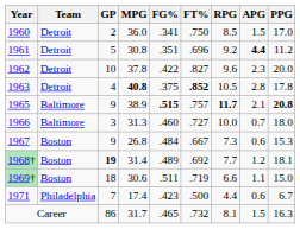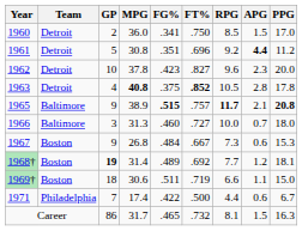 <table class="wikitable sortable" style="font-size:95%; text-align:right;">
 <tr>
 <th>Year</th>
 <th>Team</th>
 <th>GP</th>
 <th>MPG</th>
 <th>FG%</th>
 <th>FT%</th>
 <th>RPG</th>
 <th>APG</th>
 <th>PPG</th>
 </tr>
 <tr>
 <td style="text-align:left;"><a href='#'>1960</a></td>
 <td style="text-align:left;"><a href='#'>Detroit</a></td>
 <td>2</td>
 <td>36.0</td>
 <td>.341</td>
 <td>.750</td>
 <td>8.5</td>
 <td>1.5</td>
 <td>17.0</td>
 </tr>
 <tr>
 <td style="text-align:left;"><a href='#'>1961</a></td>
 <td style="text-align:left;"><a href='#'>Detroit</a></td>
 <td>5</td>
 <td>30.8</td>
 <td>.351</td>
 <td>.696</td>
 <td>9.2</td>
 <td><strong>4.4</strong></td>
 <td>11.2</td>
 </tr>
 <tr>
 <td style="text-align:left;"><a href='#'>1962</a></td>
 <td style="text-align:left;"><a href='#'>Detroit</a></td>
 <td>10</td>
 <td>37.8</td>
-<td>.422</td>
+<td>.423</td>
 <td>.827</td>
 <td>9.6</td>
 <td>2.3</td>
 <td>20.0</td>
 </tr>
 <tr>
 <td style="text-align:left;"><a href='#'>1963</a></td>
 <td style="text-align:left;"><a href='#'>Detroit</a></td>
 <td>4</td>
 <td><strong>40.8</strong></td>
 <td>.375</td>
 <td><strong>.852</strong></td>
 <td>10.5</td>
 <td>2.8</td>
 <td>17.8</td>
 </tr>
 <tr>
 <td style="text-align:left;"><a href='#'>1965</a></td>
 <td style="text-align:left;"><a href='#'>Baltimore</a></td>
 <td>9</td>
 <td>38.9</td>
 <td><strong>.515</strong></td>
 <td>.757</td>
 <td><strong>11.7</strong></td>
 <td>2.1</td>
 <td><strong>20.8</strong></td>
 </tr>
 <tr>
 <td style="text-align:left;"><a href='#'>1966</a></td>
 <td style="text-align:left;"><a href='#'>Baltimore</a></td>
 <td>3</td>
 <td>31.3</td>
 <td>.460</td>
 <td>.727</td>
 <td>10.0</td>
 <td>0.7</td>
 <td>18.0</td>
 </tr>
 <tr>
 <td style="text-align:left;"><a href='#'>1967</a></td>
 <td style="text-align:left;"><a href='#'>Boston</a></td>
 <td>9</td>
 <td>26.8</td>
 <td>.484</td>
 <td>.667</td>
 <td>7.3</td>
 <td>0.6</td>
 <td>15.3</td>
 </tr>
 <tr>
 <td style="text-align:left;background:#afe6ba;"><a href='#'>1968</a>†</td>
 <td style="text-align:left;"><a href='#'>Boston</a></td>
 <td><strong>19</strong></td>
 <td>31.4</td>
 <td>.489</td>
 <td>.692</td>
 <td>7.7</td>
 <td>1.2</td>
 <td>18.1</td>
 </tr>
 <tr>
 <td style="text-align:left;background:#afe6ba;"><a href='#'>1969</a>†</td>
 <td style="text-align:left;"><a href='#'>Boston</a></td>
 <td>18</td>
 <td>30.6</td>
 <td>.511</td>
 <td>.719</td>
 <td>6.6</td>
 <td>1.1</td>
 <td>15.0</td>
 </tr>
 <tr>
 <td style="text-align:left;"><a href='#'>1971</a></td>
 <td style="text-align:left;"><a href='#'>Philadelphia</a></td>
 <td>7</td>
 <td>17.4</td>
-<td>.423</td>
+<td>.422</td>
 <td>.500</td>
 <td>4.4</td>
 <td>0.6</td>
 <td>6.7</td>
 </tr>
 <tr class="sortbottom">
 <td colspan="2" style="text-align:center;">Career</td>
 <td>86</td>
 <td>31.7</td>
 <td>.465</td>
 <td>.732</td>
 <td>8.1</td>
 <td>1.5</td>
 <td>16.3</td>
 </tr>
 </table>
